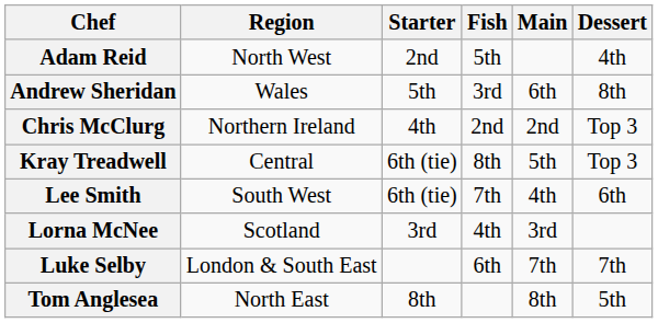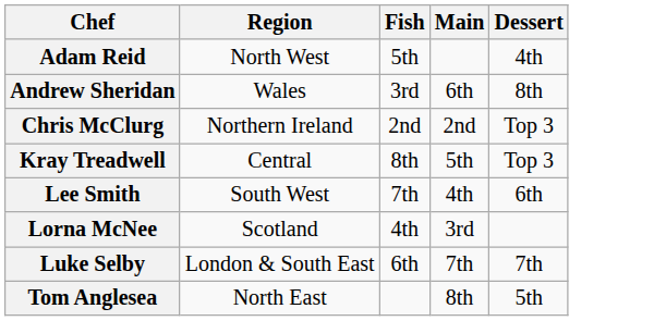 <table class="wikitable sortable" style="text-align:center;">
 <tr>
 <th scope="col">Chef</th>
 <th scope="col">Region</th>
-<th scope="col">Starter</th>
 <th scope="col">Fish</th>
 <th scope="col">Main</th>
 <th scope="col">Dessert</th>
 </tr>
 <tr>
 <th scope="row">Adam Reid</th>
 <td>North West</td>
-<td>2nd</td>
 <td>5th</td>
 <td></td>
 <td>4th</td>
 </tr>
 <tr>
 <th scope="row">Andrew Sheridan</th>
 <td>Wales</td>
-<td>5th</td>
 <td>3rd</td>
 <td>6th</td>
 <td>8th</td>
 </tr>
 <tr>
 <th scope="row">Chris McClurg</th>
 <td>Northern Ireland</td>
-<td>4th</td>
 <td>2nd</td>
 <td>2nd</td>
 <td>Top 3</td>
 </tr>
 <tr>
 <th scope="row">Kray Treadwell</th>
 <td>Central</td>
-<td>6th (tie)</td>
 <td>8th</td>
 <td>5th</td>
 <td>Top 3</td>
 </tr>
 <tr>
 <th scope="row">Lee Smith</th>
 <td>South West</td>
-<td>6th (tie)</td>
 <td>7th</td>
 <td>4th</td>
 <td>6th</td>
 </tr>
 <tr>
 <th scope="row">Lorna McNee</th>
 <td>Scotland</td>
-<td>3rd</td>
 <td>4th</td>
 <td>3rd</td>
 <td></td>
 </tr>
 <tr>
 <th scope="row">Luke Selby</th>
 <td>London & South East</td>
-<td></td>
 <td>6th</td>
 <td>7th</td>
 <td>7th</td>
 </tr>
 <tr>
 <th scope="row">Tom Anglesea</th>
 <td>North East</td>
-<td>8th</td>
 <td></td>
 <td>8th</td>
 <td>5th</td>
 </tr>
 </table>
